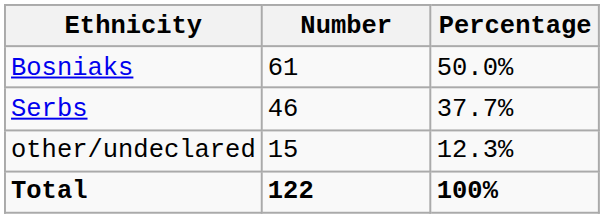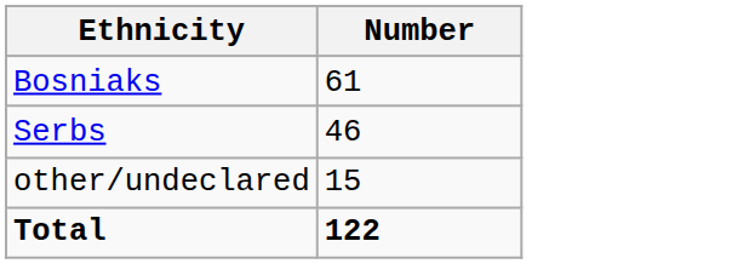 <table class="wikitable">
 <tr>
 <th width="100px">Ethnicity</th>
 <th width="80px">Number</th>
-<th width="80px">Percentage</th>
 </tr>
 <tr>
 <td><a href='#'>Bosniaks</a></td>
 <td>61</td>
-<td>50.0%</td>
 </tr>
 <tr>
 <td><a href='#'>Serbs</a></td>
 <td>46</td>
-<td>37.7%</td>
 </tr>
 <tr>
 <td>other/undeclared</td>
 <td>15</td>
-<td>12.3%</td>
 </tr>
 <tr>
 <td><strong>Total</strong></td>
 <td><strong>122</strong></td>
-<td><strong>100%</strong></td>
 </tr>
 </table>
